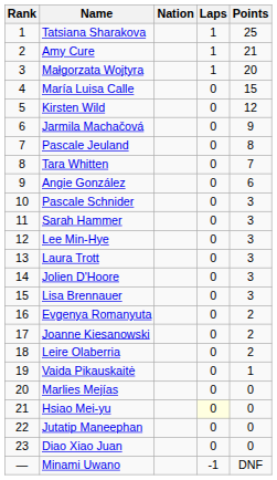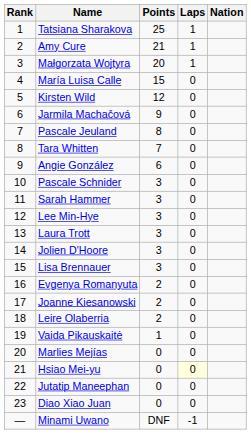 <table class="wikitable sortable" style="text-align:center">
 <tr>
 <th>Rank</th>
 <th>Name</th>
+<th>Points</th>
+<th>Laps</th>
 <th>Nation</th>
-<th>Laps</th>
-<th>Points</th>
 </tr>
 <tr>
 <td>1</td>
 <td align=left><a href='#'>Tatsiana Sharakova</a></td>
+<td>25</td>
+<td>1</td>
 <td align=left></td>
-<td>1</td>
-<td>25</td>
 </tr>
 <tr>
 <td>2</td>
 <td align=left><a href='#'>Amy Cure</a></td>
+<td>21</td>
+<td>1</td>
 <td align=left></td>
-<td>1</td>
-<td>21</td>
 </tr>
 <tr>
 <td>3</td>
 <td align=left><a href='#'>Małgorzata Wojtyra</a></td>
+<td>20</td>
+<td>1</td>
 <td align=left></td>
-<td>1</td>
-<td>20</td>
 </tr>
 <tr>
 <td>4</td>
 <td align=left><a href='#'>María Luisa Calle</a></td>
+<td>15</td>
+<td>0</td>
 <td align=left></td>
-<td>0</td>
-<td>15</td>
 </tr>
 <tr>
 <td>5</td>
 <td align=left><a href='#'>Kirsten Wild</a></td>
+<td>12</td>
+<td>0</td>
 <td align=left></td>
-<td>0</td>
-<td>12</td>
 </tr>
 <tr>
 <td>6</td>
 <td align=left><a href='#'>Jarmila Machačová</a></td>
+<td>9</td>
+<td>0</td>
 <td align=left></td>
-<td>0</td>
-<td>9</td>
 </tr>
 <tr>
 <td>7</td>
 <td align=left><a href='#'>Pascale Jeuland</a></td>
+<td>8</td>
+<td>0</td>
 <td align=left></td>
-<td>0</td>
-<td>8</td>
 </tr>
 <tr>
 <td>8</td>
 <td align=left><a href='#'>Tara Whitten</a></td>
+<td>7</td>
+<td>0</td>
 <td align=left></td>
-<td>0</td>
-<td>7</td>
 </tr>
 <tr>
 <td>9</td>
 <td align=left><a href='#'>Angie González</a></td>
+<td>6</td>
+<td>0</td>
 <td align=left></td>
-<td>0</td>
-<td>6</td>
 </tr>
 <tr>
 <td>10</td>
 <td align=left><a href='#'>Pascale Schnider</a></td>
+<td>3</td>
+<td>0</td>
 <td align=left></td>
-<td>0</td>
-<td>3</td>
 </tr>
 <tr>
 <td>11</td>
 <td align=left><a href='#'>Sarah Hammer</a></td>
+<td>3</td>
+<td>0</td>
 <td align=left></td>
-<td>0</td>
-<td>3</td>
 </tr>
 <tr>
 <td>12</td>
 <td align=left><a href='#'>Lee Min-Hye</a></td>
+<td>3</td>
+<td>0</td>
 <td align=left></td>
-<td>0</td>
-<td>3</td>
 </tr>
 <tr>
 <td>13</td>
 <td align=left><a href='#'>Laura Trott</a></td>
+<td>3</td>
+<td>0</td>
 <td align=left></td>
-<td>0</td>
-<td>3</td>
 </tr>
 <tr>
 <td>14</td>
 <td align=left><a href='#'>Jolien D'Hoore</a></td>
+<td>3</td>
+<td>0</td>
 <td align=left></td>
-<td>0</td>
-<td>3</td>
 </tr>
 <tr>
 <td>15</td>
 <td align=left><a href='#'>Lisa Brennauer</a></td>
+<td>3</td>
+<td>0</td>
 <td align=left></td>
-<td>0</td>
-<td>3</td>
 </tr>
 <tr>
 <td>16</td>
 <td align=left><a href='#'>Evgenya Romanyuta</a></td>
+<td>2</td>
+<td>0</td>
 <td align=left></td>
-<td>0</td>
-<td>2</td>
 </tr>
 <tr>
 <td>17</td>
 <td align=left><a href='#'>Joanne Kiesanowski</a></td>
+<td>2</td>
+<td>0</td>
 <td align=left></td>
-<td>0</td>
-<td>2</td>
 </tr>
 <tr>
 <td>18</td>
 <td align=left><a href='#'>Leire Olaberria</a></td>
+<td>2</td>
+<td>0</td>
 <td align=left></td>
-<td>0</td>
-<td>2</td>
 </tr>
 <tr>
 <td>19</td>
 <td align=left><a href='#'>Vaida Pikauskaitė</a></td>
+<td>1</td>
+<td>0</td>
 <td align=left></td>
-<td>0</td>
-<td>1</td>
 </tr>
 <tr>
 <td>20</td>
 <td align=left><a href='#'>Marlies Mejías</a></td>
-<td align=left></td>
 <td>0</td>
 <td>0</td>
+<td align=left></td>
 </tr>
 <tr>
 <td>21</td>
 <td align=left><a href='#'>Hsiao Mei-yu</a></td>
+<td>0</td>
+<td style="background: lightyellow;">0</td>
 <td align=left></td>
-<td style="background: lightyellow;">0</td>
-<td>0</td>
 </tr>
 <tr>
 <td>22</td>
 <td align=left><a href='#'>Jutatip Maneephan</a></td>
-<td align=left></td>
 <td>0</td>
 <td>0</td>
+<td align=left></td>
 </tr>
 <tr>
 <td>23</td>
 <td align=left><a href='#'>Diao Xiao Juan</a></td>
-<td align=left></td>
 <td>0</td>
 <td>0</td>
+<td align=left></td>
 </tr>
 <tr>
 <td>—</td>
 <td align=left><a href='#'>Minami Uwano</a></td>
+<td>DNF</td>
+<td>-1</td>
 <td align=left></td>
-<td>-1</td>
-<td>DNF</td>
 </tr>
 </table>
